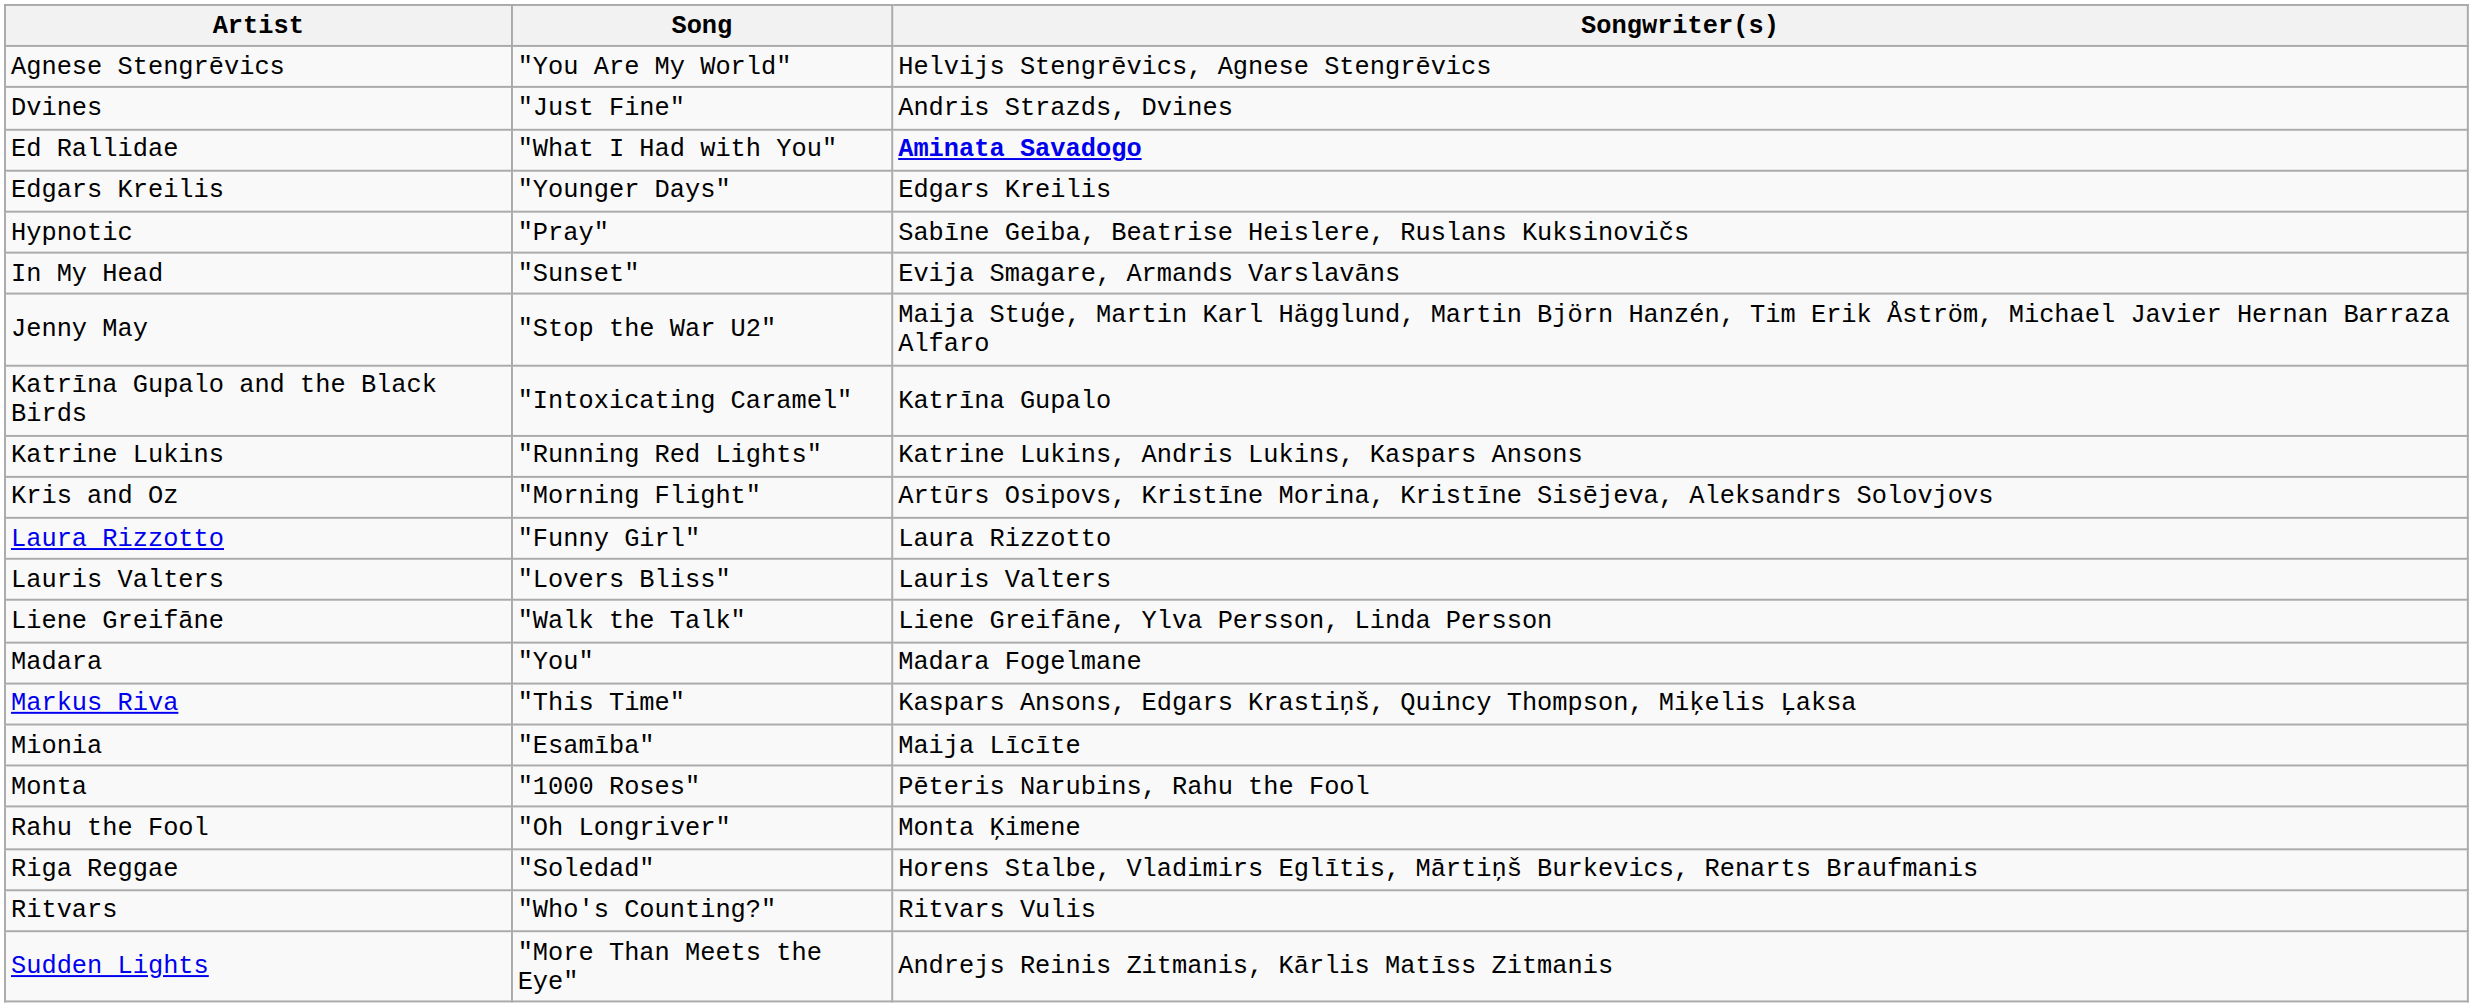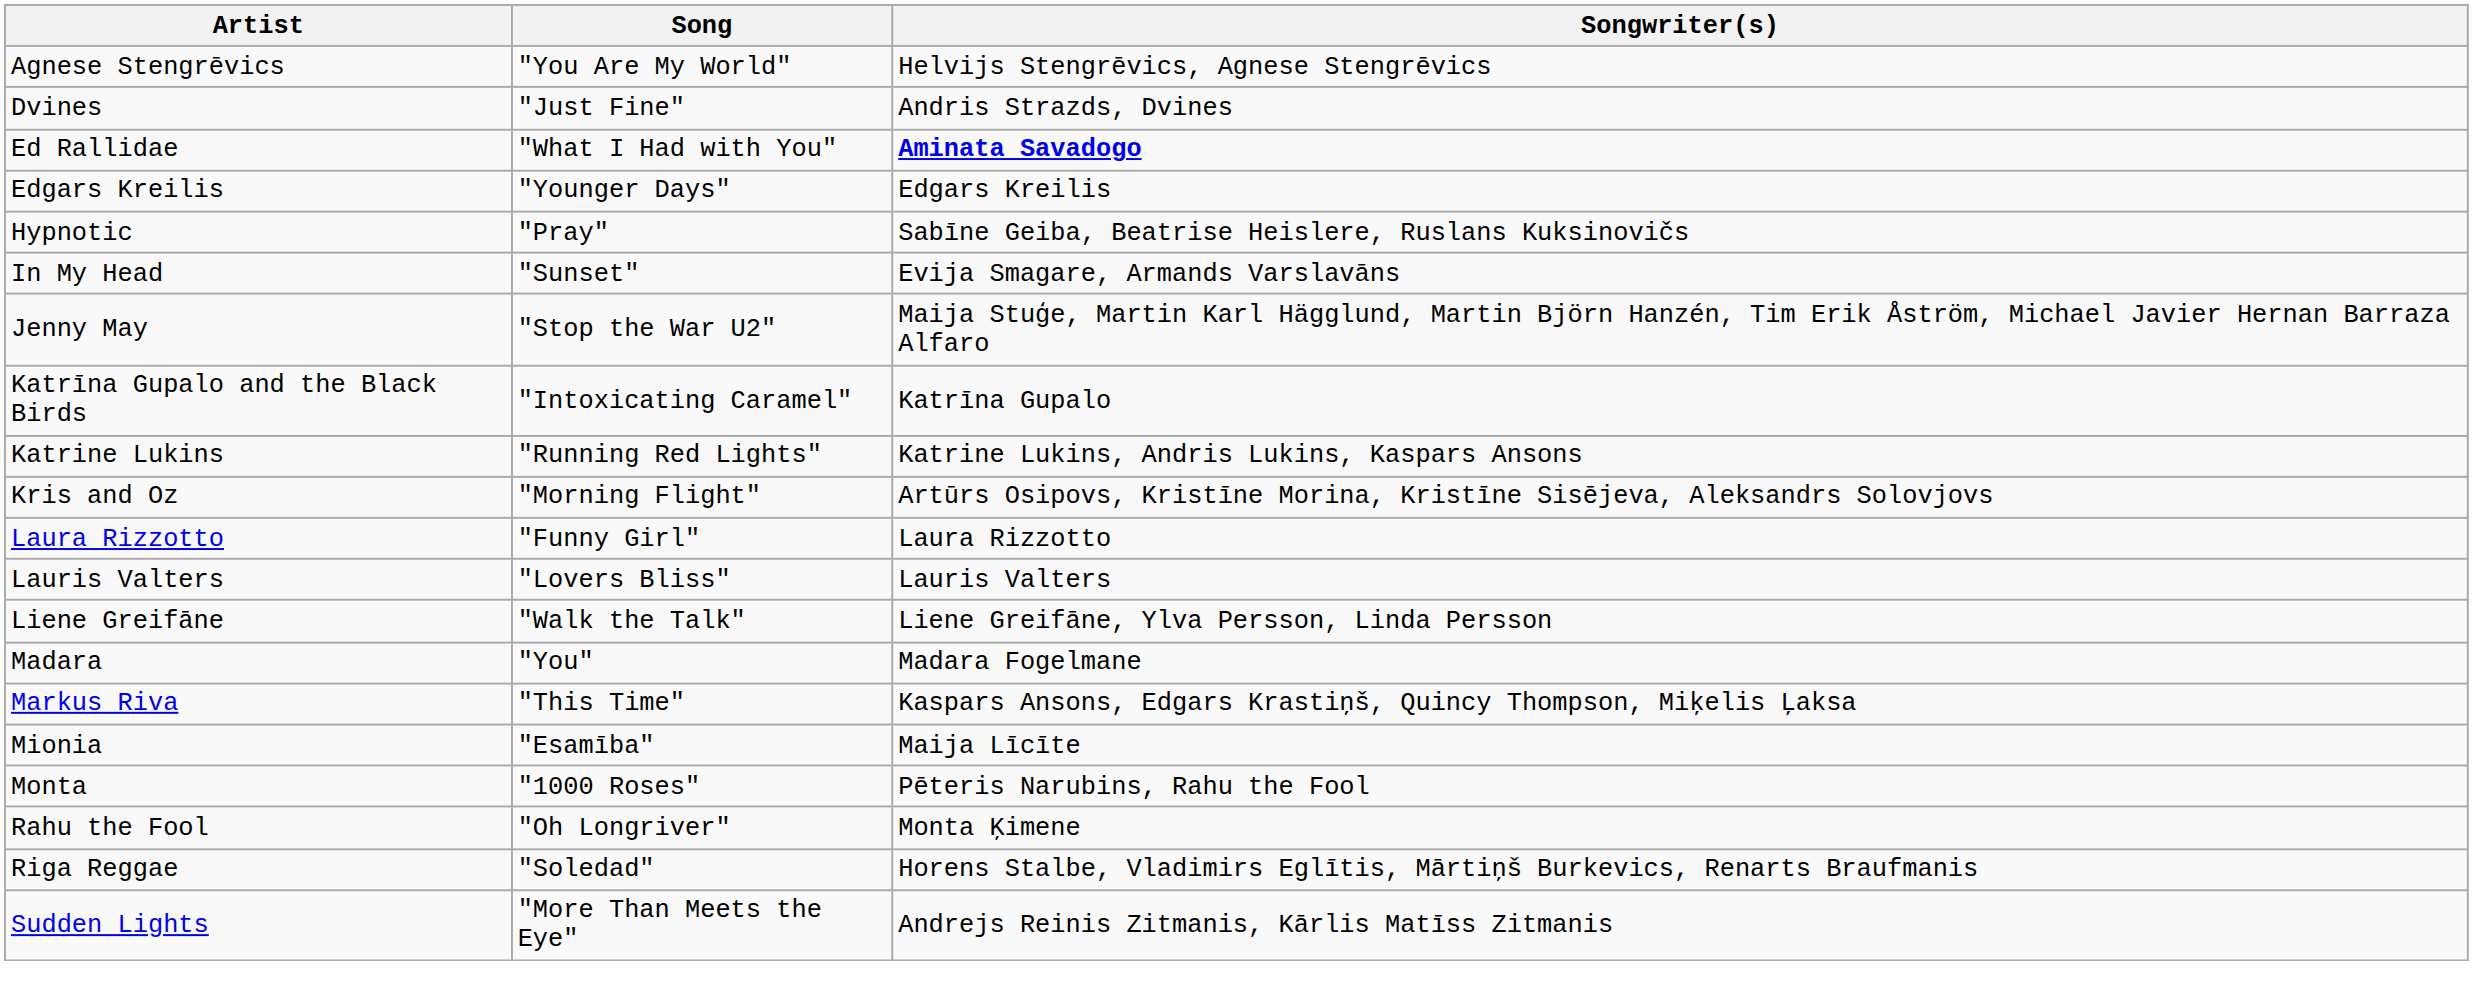 <table class="sortable wikitable" style="margin: 1em auto 1em auto">
 <tr>
 <th>Artist</th>
 <th>Song</th>
 <th>Songwriter(s)</th>
 </tr>
 <tr>
 <td>Agnese Stengrēvics</td>
 <td>"You Are My World"</td>
 <td>Helvijs Stengrēvics, Agnese Stengrēvics</td>
 </tr>
 <tr>
 <td>Dvines</td>
 <td>"Just Fine"</td>
 <td>Andris Strazds, Dvines</td>
 </tr>
 <tr>
 <td>Ed Rallidae</td>
 <td>"What I Had with You"</td>
 <td><strong><a href='#'>Aminata Savadogo</a></strong></td>
 </tr>
 <tr>
 <td>Edgars Kreilis</td>
 <td>"Younger Days"</td>
 <td>Edgars Kreilis</td>
 </tr>
 <tr>
 <td>Hypnotic</td>
 <td>"Pray"</td>
 <td>Sabīne Geiba, Beatrise Heislere, Ruslans Kuksinovičs</td>
 </tr>
 <tr>
 <td>In My Head</td>
 <td>"Sunset"</td>
 <td>Evija Smagare, Armands Varslavāns</td>
 </tr>
 <tr>
 <td>Jenny May</td>
 <td>"Stop the War U2"</td>
 <td>Maija Stuģe, Martin Karl Hägglund, Martin Björn Hanzén, Tim Erik Åström, Michael Javier Hernan Barraza Alfaro</td>
 </tr>
 <tr>
 <td>Katrīna Gupalo and the Black Birds</td>
 <td>"Intoxicating Caramel"</td>
 <td>Katrīna Gupalo</td>
 </tr>
 <tr>
 <td>Katrine Lukins</td>
 <td>"Running Red Lights"</td>
 <td>Katrine Lukins, Andris Lukins, Kaspars Ansons</td>
 </tr>
 <tr>
 <td>Kris and Oz</td>
 <td>"Morning Flight"</td>
 <td>Artūrs Osipovs, Kristīne Morina, Kristīne Sisējeva, Aleksandrs Solovjovs</td>
 </tr>
 <tr>
 <td><a href='#'>Laura Rizzotto</a></td>
 <td>"Funny Girl"</td>
 <td>Laura Rizzotto</td>
 </tr>
 <tr>
 <td>Lauris Valters</td>
 <td>"Lovers Bliss"</td>
 <td>Lauris Valters</td>
 </tr>
 <tr>
 <td>Liene Greifāne</td>
 <td>"Walk the Talk"</td>
 <td>Liene Greifāne, Ylva Persson, Linda Persson</td>
 </tr>
 <tr>
 <td>Madara</td>
 <td>"You"</td>
 <td>Madara Fogelmane</td>
 </tr>
 <tr>
 <td><a href='#'>Markus Riva</a></td>
 <td>"This Time"</td>
 <td>Kaspars Ansons, Edgars Krastiņš, Quincy Thompson, Miķelis Ļaksa</td>
 </tr>
 <tr>
 <td>Mionia</td>
 <td>"Esamība"</td>
 <td>Maija Līcīte</td>
 </tr>
 <tr>
 <td>Monta</td>
 <td>"1000 Roses"</td>
 <td>Pēteris Narubins, Rahu the Fool</td>
 </tr>
 <tr>
 <td>Rahu the Fool</td>
 <td>"Oh Longriver"</td>
 <td>Monta Ķimene</td>
 </tr>
 <tr>
 <td>Riga Reggae</td>
 <td>"Soledad"</td>
 <td>Horens Stalbe, Vladimirs Eglītis, Mārtiņš Burkevics, Renarts Braufmanis</td>
 </tr>
 <tr>
-<td>Ritvars</td>
-<td>"Who's Counting?"</td>
-<td>Ritvars Vulis</td>
-</tr>
-<tr>
 <td><a href='#'>Sudden Lights</a></td>
 <td>"More Than Meets the Eye"</td>
 <td>Andrejs Reinis Zitmanis, Kārlis Matīss Zitmanis</td>
 </tr>
 </table>
